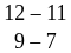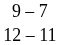 <table style="text-align:center">
 <tr>
 <th width=200></th>
 <th width=100></th>
 <th width=200></th>
 </tr>
 <tr>
 <td align=right><strong></strong></td>
-<td>12 – 11</td>
+<td>9 – 7</td>
 <td align=left></td>
 </tr>
 <tr>
 <td align=right><strong></strong></td>
-<td>9 – 7</td>
+<td>12 – 11</td>
 <td align=left></td>
 </tr>
 </table>
